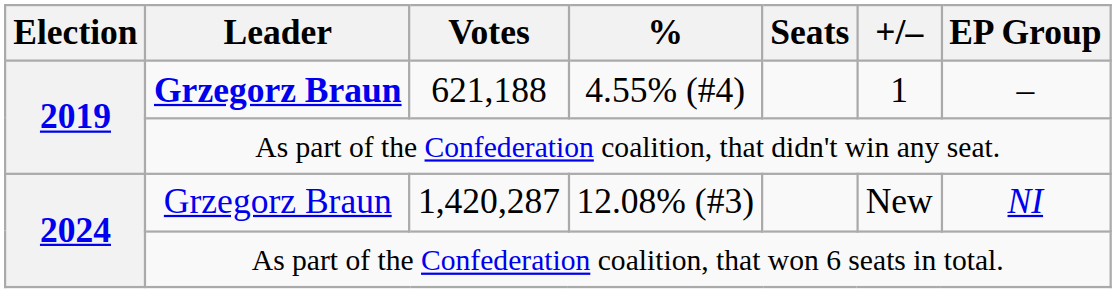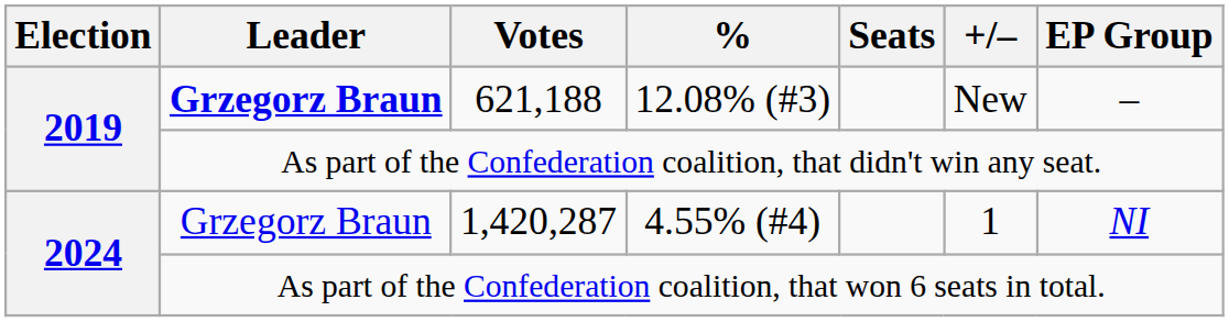 <table class="wikitable" style="text-align:center;">
 <tr>
 <th>Election</th>
 <th>Leader</th>
 <th>Votes</th>
 <th>%</th>
 <th>Seats</th>
 <th>+/–</th>
 <th>EP Group</th>
 </tr>
 <tr>
 <th rowspan=2><a href='#'>2019</a></th>
 <td><strong><a href='#'>Grzegorz Braun</a></strong></td>
 <td>621,188</td>
-<td>4.55% (#4)</td>
+<td>12.08% (#3)</td>
 <td></td>
-<td> 1</td>
+<td>New</td>
 <td>–</td>
 </tr>
 <tr>
 <td colspan="6"><small>As part of the <a href='#'>Confederation</a> coalition, that didn't win any seat.</small></td>
 </tr>
 <tr>
 <th rowspan=2><a href='#'>2024</a></th>
 <td><a href='#'>Grzegorz Braun</a></td>
 <td>1,420,287</td>
-<td>12.08% (#3)</td>
+<td>4.55% (#4)</td>
 <td></td>
-<td>New</td>
+<td> 1</td>
 <td><em><a href='#'>NI</a></em></td>
 </tr>
 <tr>
 <td colspan="6"><small>As part of the <a href='#'>Confederation</a> coalition, that won 6 seats in total.</small></td>
 </tr>
 </table>
